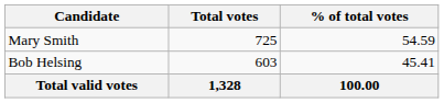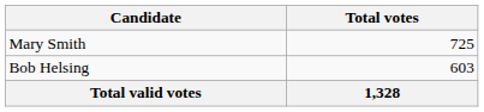 <table style="width:475px;" class="wikitable">
 <tr bgcolor="#EEEEEE">
 <th align="left">Candidate</th>
 <th align="right">Total votes</th>
-<th align="right">% of total votes</th>
 </tr>
 <tr>
 <td align="left">Mary Smith</td>
 <td align="right">725</td>
-<td align="right">54.59</td>
 </tr>
 <tr>
 <td align="left">Bob Helsing</td>
 <td align="right">603</td>
-<td align="right">45.41</td>
 </tr>
 <tr bgcolor="#EEEEEE">
 <th align="left">Total valid votes</th>
 <th align="right">1,328</th>
-<th align="right">100.00</th>
 </tr>
 </table>
